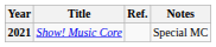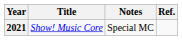 <table class="wikitable plainrowheaders" style="text-align:center">
 <tr>
 <th scope="col">Year</th>
 <th scope="col">Title</th>
+<th scope="col">Notes</th>
 <th scope="col" class="unsortable">Ref.</th>
-<th scope="col">Notes</th>
 </tr>
 <tr>
 <th scope="row">2021</th>
 <td><em><a href='#'>Show! Music Core</a></em></td>
+<td>Special MC</td>
 <td></td>
-<td>Special MC</td>
 </tr>
 </table>
